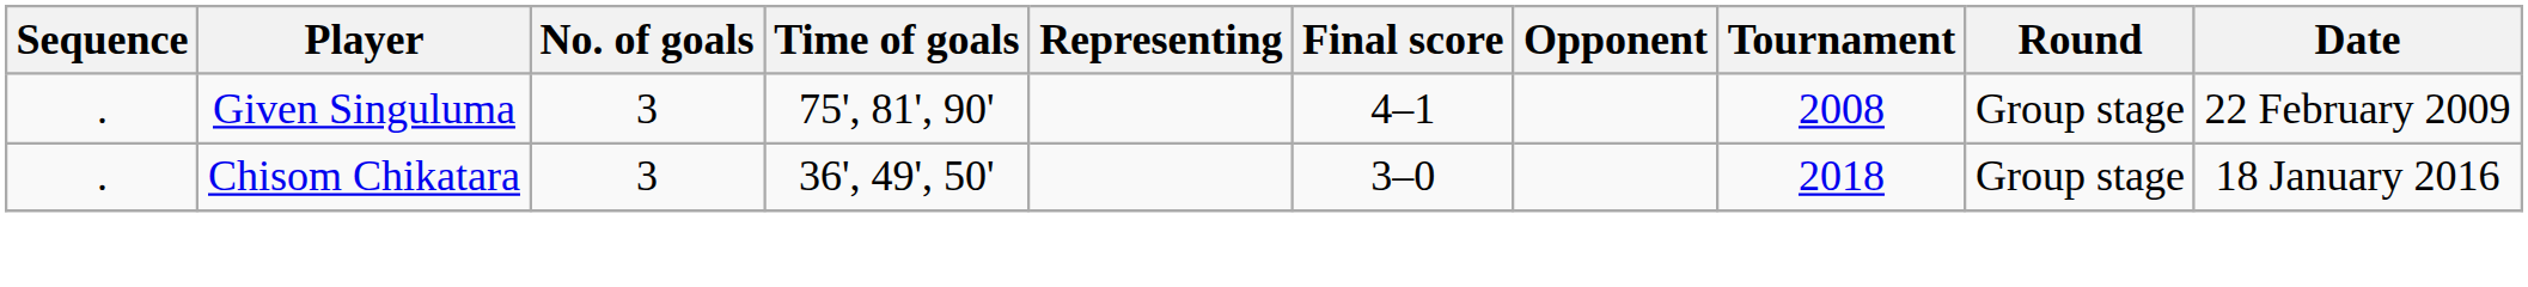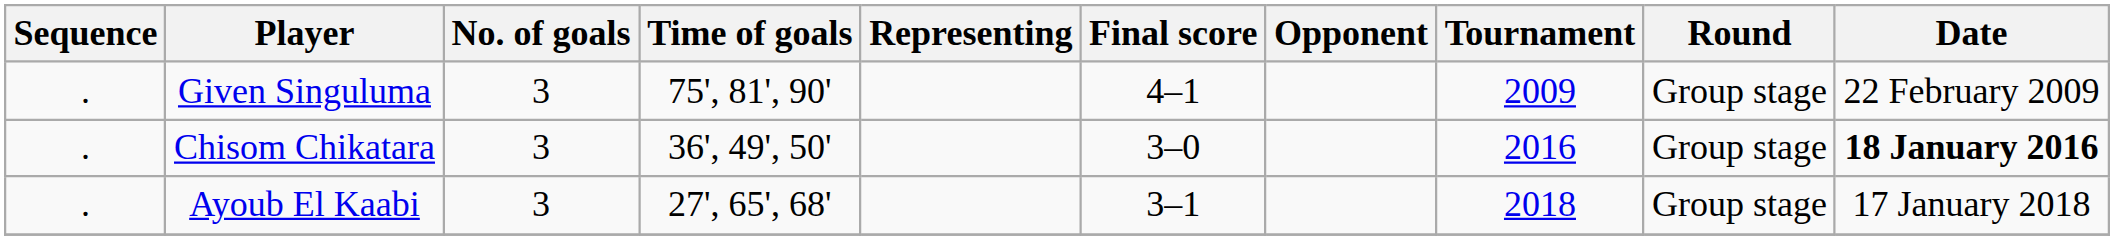 <table class="wikitable" style="text-align: center;">
 <tr>
 <th>Sequence<br></th>
 <th>Player</th>
 <th>No. of goals</th>
 <th>Time of goals</th>
 <th>Representing</th>
 <th>Final score</th>
 <th>Opponent</th>
 <th>Tournament</th>
 <th>Round</th>
 <th>Date</th>
 </tr>
 <tr>
 <td>.</td>
 <td><a href='#'>Given Singuluma</a></td>
 <td>3</td>
 <td>75', 81', 90'</td>
 <td></td>
 <td>4–1</td>
 <td></td>
-<td><a href='#'>2008</a></td>
+<td><a href='#'>2009</a></td>
 <td>Group stage</td>
 <td>22 February 2009</td>
 </tr>
 <tr>
 <td>.</td>
 <td><a href='#'>Chisom Chikatara</a></td>
 <td>3</td>
 <td>36', 49', 50'</td>
 <td></td>
 <td>3–0</td>
 <td></td>
+<td><a href='#'>2016</a></td>
+<td>Group stage</td>
+<td><strong>18 January 2016</strong></td>
+</tr>
+<tr>
+<td>.</td>
+<td><a href='#'>Ayoub El Kaabi</a></td>
+<td>3</td>
+<td>27', 65', 68'</td>
+<td></td>
+<td>3–1</td>
+<td></td>
 <td><a href='#'>2018</a></td>
 <td>Group stage</td>
-<td>18 January 2016</td>
+<td>17 January 2018</td>
 </tr>
 <tr>
 </tr>
 </table>
